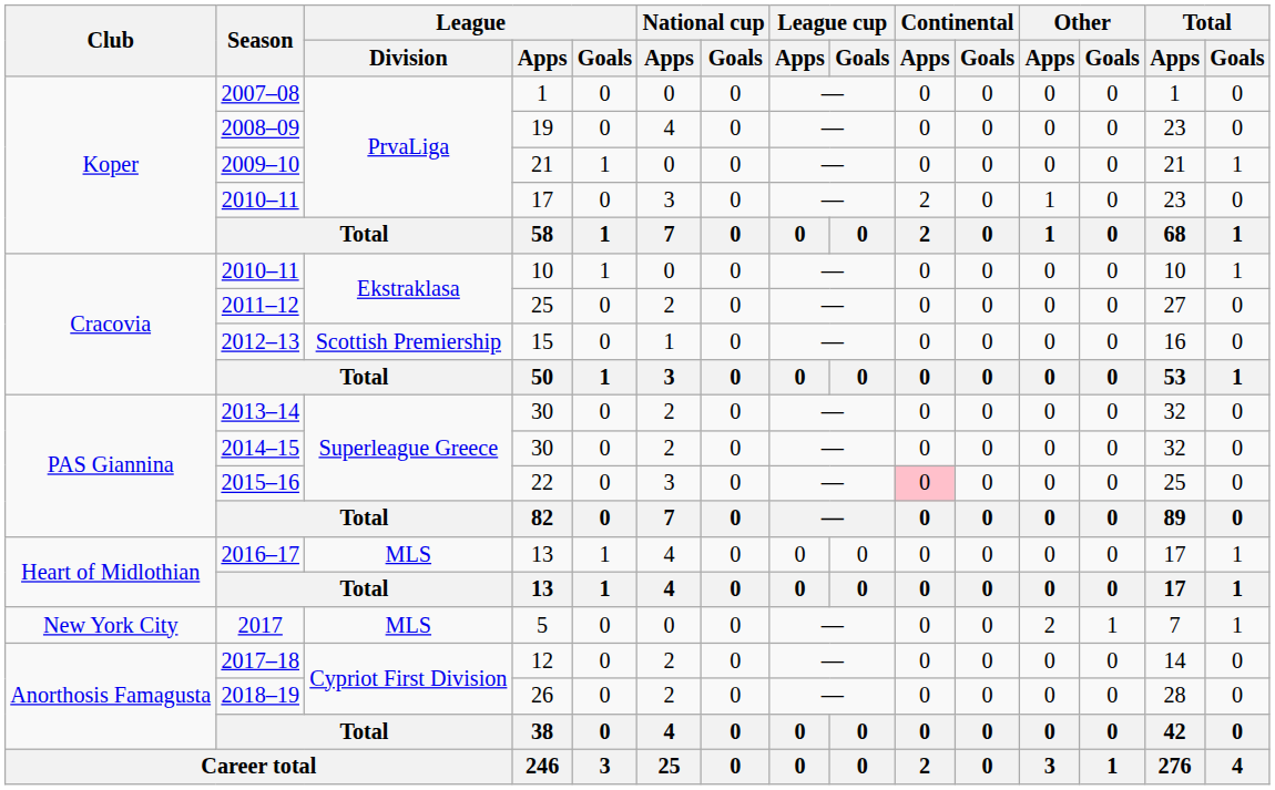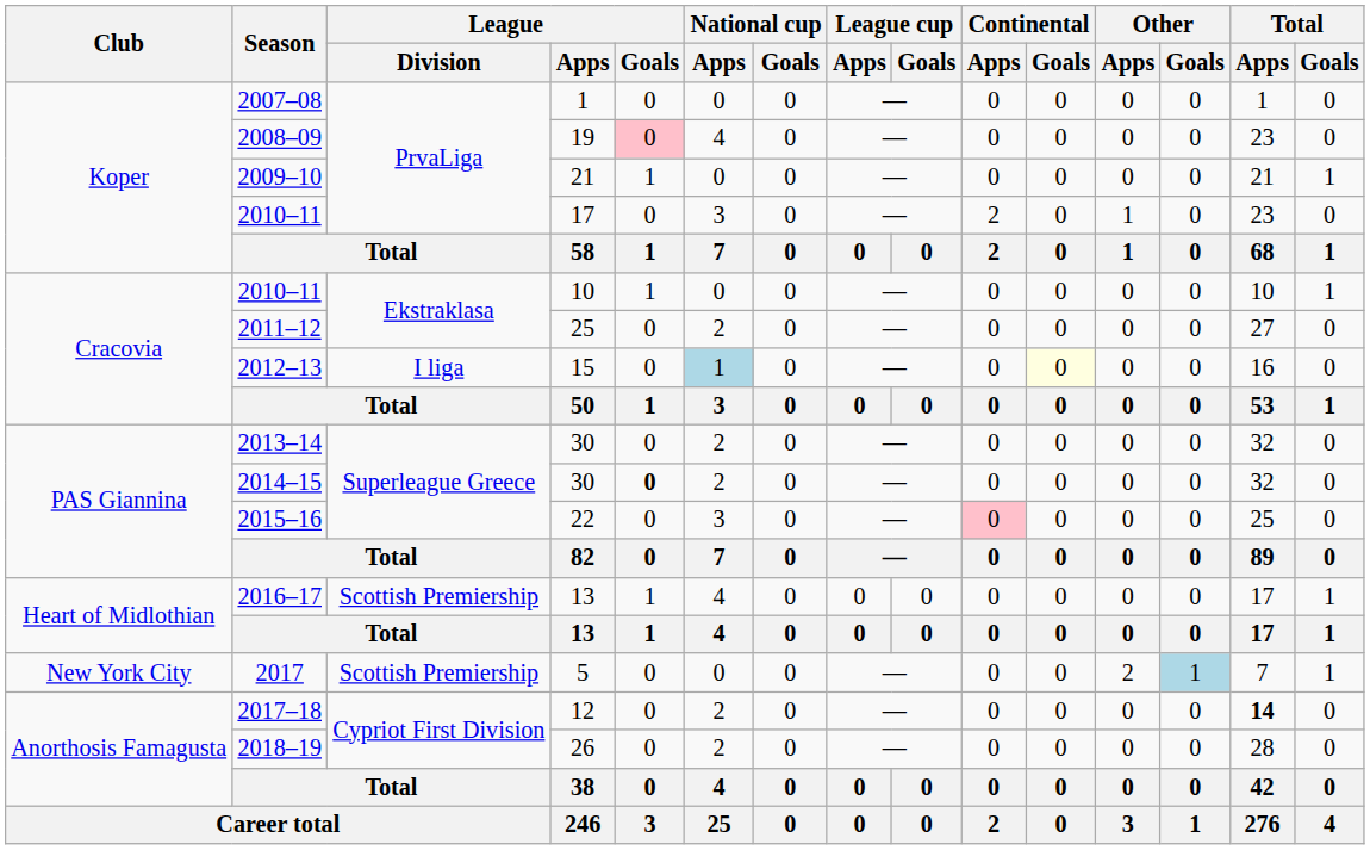 <table class="wikitable" style="text-align:center">
 <tr>
 <th rowspan=2>Club</th>
 <th rowspan=2>Season</th>
 <th colspan=3>League</th>
 <th colspan=2>National cup</th>
 <th colspan=2>League cup</th>
 <th colspan=2>Continental</th>
 <th colspan=2>Other</th>
 <th colspan=2>Total</th>
 </tr>
 <tr>
 <th>Division</th>
 <th>Apps</th>
 <th>Goals</th>
 <th>Apps</th>
 <th>Goals</th>
 <th>Apps</th>
 <th>Goals</th>
 <th>Apps</th>
 <th>Goals</th>
 <th>Apps</th>
 <th>Goals</th>
 <th>Apps</th>
 <th>Goals</th>
 </tr>
 <tr>
 <td rowspan="5"><a href='#'>Koper</a></td>
 <td><a href='#'>2007–08</a></td>
 <td rowspan="4"><a href='#'>PrvaLiga</a></td>
 <td>1</td>
 <td>0</td>
 <td>0</td>
 <td>0</td>
 <td colspan="2">—</td>
 <td>0</td>
 <td>0</td>
 <td>0</td>
 <td>0</td>
 <td>1</td>
 <td>0</td>
 </tr>
 <tr>
 <td><a href='#'>2008–09</a></td>
 <td>19</td>
-<td>0</td>
+<td style="background: pink;">0</td>
 <td>4</td>
 <td>0</td>
 <td colspan="2">—</td>
 <td>0</td>
 <td>0</td>
 <td>0</td>
 <td>0</td>
 <td>23</td>
 <td>0</td>
 </tr>
 <tr>
 <td><a href='#'>2009–10</a></td>
 <td>21</td>
 <td>1</td>
 <td>0</td>
 <td>0</td>
 <td colspan="2">—</td>
 <td>0</td>
 <td>0</td>
 <td>0</td>
 <td>0</td>
 <td>21</td>
 <td>1</td>
 </tr>
 <tr>
 <td><a href='#'>2010–11</a></td>
 <td>17</td>
 <td>0</td>
 <td>3</td>
 <td>0</td>
 <td colspan="2">—</td>
 <td>2</td>
 <td>0</td>
 <td>1</td>
 <td>0</td>
 <td>23</td>
 <td>0</td>
 </tr>
 <tr>
 <th colspan="2">Total</th>
 <th>58</th>
 <th>1</th>
 <th>7</th>
 <th>0</th>
 <th>0</th>
 <th>0</th>
 <th>2</th>
 <th>0</th>
 <th>1</th>
 <th>0</th>
 <th>68</th>
 <th>1</th>
 </tr>
 <tr>
 <td rowspan="4"><a href='#'>Cracovia</a></td>
 <td><a href='#'>2010–11</a></td>
 <td rowspan="2"><a href='#'>Ekstraklasa</a></td>
 <td>10</td>
 <td>1</td>
 <td>0</td>
 <td>0</td>
 <td colspan="2">—</td>
 <td>0</td>
 <td>0</td>
 <td>0</td>
 <td>0</td>
 <td>10</td>
 <td>1</td>
 </tr>
 <tr>
 <td><a href='#'>2011–12</a></td>
 <td>25</td>
 <td>0</td>
 <td>2</td>
 <td>0</td>
 <td colspan="2">—</td>
 <td>0</td>
 <td>0</td>
 <td>0</td>
 <td>0</td>
 <td>27</td>
 <td>0</td>
 </tr>
 <tr>
 <td><a href='#'>2012–13</a></td>
-<td><a href='#'>Scottish Premiership</a></td>
+<td><a href='#'>I liga</a></td>
 <td>15</td>
 <td>0</td>
-<td>1</td>
+<td style="background: lightblue;">1</td>
 <td>0</td>
 <td colspan="2">—</td>
 <td>0</td>
-<td>0</td>
+<td style="background: lightyellow;">0</td>
 <td>0</td>
 <td>0</td>
 <td>16</td>
 <td>0</td>
 </tr>
 <tr>
 <th colspan="2">Total</th>
 <th>50</th>
 <th>1</th>
 <th>3</th>
 <th>0</th>
 <th>0</th>
 <th>0</th>
 <th>0</th>
 <th>0</th>
 <th>0</th>
 <th>0</th>
 <th>53</th>
 <th>1</th>
 </tr>
 <tr>
 <td rowspan="4"><a href='#'>PAS Giannina</a></td>
 <td><a href='#'>2013–14</a></td>
 <td rowspan="3"><a href='#'>Superleague Greece</a></td>
 <td>30</td>
 <td>0</td>
 <td>2</td>
 <td>0</td>
 <td colspan="2">—</td>
 <td>0</td>
 <td>0</td>
 <td>0</td>
 <td>0</td>
 <td>32</td>
 <td>0</td>
 </tr>
 <tr>
 <td><a href='#'>2014–15</a></td>
 <td>30</td>
-<td>0</td>
+<td><strong>0</strong></td>
 <td>2</td>
 <td>0</td>
 <td colspan="2">—</td>
 <td>0</td>
 <td>0</td>
 <td>0</td>
 <td>0</td>
 <td>32</td>
 <td>0</td>
 </tr>
 <tr>
 <td><a href='#'>2015–16</a></td>
 <td>22</td>
 <td>0</td>
 <td>3</td>
 <td>0</td>
 <td colspan="2">—</td>
 <td style="background: pink;">0</td>
 <td>0</td>
 <td>0</td>
 <td>0</td>
 <td>25</td>
 <td>0</td>
 </tr>
 <tr>
 <th colspan="2">Total</th>
 <th>82</th>
 <th>0</th>
 <th>7</th>
 <th>0</th>
 <th colspan="2">—</th>
 <th>0</th>
 <th>0</th>
 <th>0</th>
 <th>0</th>
 <th>89</th>
 <th>0</th>
 </tr>
 <tr>
 <td rowspan="2"><a href='#'>Heart of Midlothian</a></td>
 <td><a href='#'>2016–17</a></td>
-<td><a href='#'>MLS</a></td>
+<td><a href='#'>Scottish Premiership</a></td>
 <td>13</td>
 <td>1</td>
 <td>4</td>
 <td>0</td>
 <td>0</td>
 <td>0</td>
 <td>0</td>
 <td>0</td>
 <td>0</td>
 <td>0</td>
 <td>17</td>
 <td>1</td>
 </tr>
 <tr>
 <th colspan="2">Total</th>
 <th>13</th>
 <th>1</th>
 <th>4</th>
 <th>0</th>
 <th>0</th>
 <th>0</th>
 <th>0</th>
 <th>0</th>
 <th>0</th>
 <th>0</th>
 <th>17</th>
 <th>1</th>
 </tr>
 <tr>
 <td><a href='#'>New York City</a></td>
 <td><a href='#'>2017</a></td>
-<td><a href='#'>MLS</a></td>
+<td><a href='#'>Scottish Premiership</a></td>
 <td>5</td>
 <td>0</td>
 <td>0</td>
 <td>0</td>
 <td colspan="2">—</td>
 <td>0</td>
 <td>0</td>
 <td>2</td>
-<td>1</td>
+<td style="background: lightblue;">1</td>
 <td>7</td>
 <td>1</td>
 </tr>
 <tr>
 <td rowspan="3"><a href='#'>Anorthosis Famagusta</a></td>
 <td><a href='#'>2017–18</a></td>
 <td rowspan="2"><a href='#'>Cypriot First Division</a></td>
 <td>12</td>
 <td>0</td>
 <td>2</td>
 <td>0</td>
 <td colspan="2">—</td>
 <td>0</td>
 <td>0</td>
 <td>0</td>
 <td>0</td>
-<td>14</td>
+<td><strong>14</strong></td>
 <td>0</td>
 </tr>
 <tr>
 <td><a href='#'>2018–19</a></td>
 <td>26</td>
 <td>0</td>
 <td>2</td>
 <td>0</td>
 <td colspan="2">—</td>
 <td>0</td>
 <td>0</td>
 <td>0</td>
 <td>0</td>
 <td>28</td>
 <td>0</td>
 </tr>
 <tr>
 <th colspan="2">Total</th>
 <th>38</th>
 <th>0</th>
 <th>4</th>
 <th>0</th>
 <th>0</th>
 <th>0</th>
 <th>0</th>
 <th>0</th>
 <th>0</th>
 <th>0</th>
 <th>42</th>
 <th>0</th>
 </tr>
 <tr>
 <th colspan="3">Career total</th>
 <th>246</th>
 <th>3</th>
 <th>25</th>
 <th>0</th>
 <th>0</th>
 <th>0</th>
 <th>2</th>
 <th>0</th>
 <th>3</th>
 <th>1</th>
 <th>276</th>
 <th>4</th>
 </tr>
 </table>
